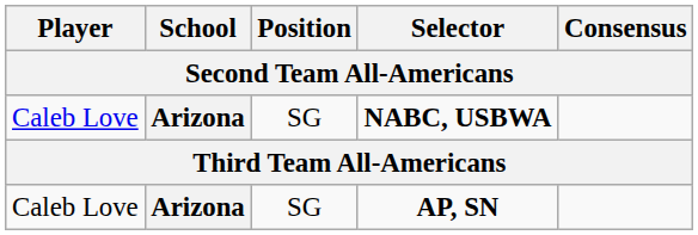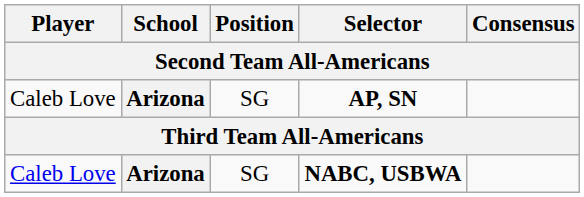 <table class="wikitable" style="font-size: 95%; text-align:center;">
 <tr>
 <th>Player</th>
 <th>School</th>
 <th>Position</th>
 <th>Selector</th>
 <th>Consensus</th>
 </tr>
 <tr>
 <th colspan="5"><strong>Second Team All-Americans</strong></th>
 </tr>
 <tr>
+<td>Caleb Love</td>
+<th style=>Arizona</th>
+<td>SG</td>
+<td><strong>AP, SN</strong></td>
+<td></td>
+</tr>
+<tr>
+<th colspan="5"><strong>Third Team All-Americans</strong></th>
+</tr>
+<tr>
 <td><a href='#'>Caleb Love</a></td>
 <th style=>Arizona</th>
 <td>SG</td>
 <td><strong>NABC, USBWA</strong></td>
 <td></td>
 </tr>
-<tr>
-<th colspan="5"><strong>Third Team All-Americans</strong></th>
-</tr>
-<tr>
-<td>Caleb Love</td>
-<th style=>Arizona</th>
-<td>SG</td>
-<td><strong>AP, SN</strong></td>
-<td></td>
-</tr>
 </table>
